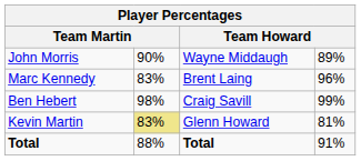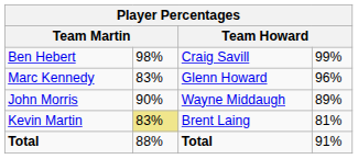 <table class="wikitable">
 <tr>
 <th colspan=4 width=400>Player Percentages</th>
 </tr>
 <tr>
 <th colspan=2 width=200> Team Martin</th>
 <th colspan=2 width=200> Team Howard</th>
 </tr>
 <tr>
+<td><a href='#'>Ben Hebert</a></td>
+<td>98%</td>
+<td><a href='#'>Craig Savill</a></td>
+<td>99%</td>
+</tr>
+<tr>
+<td><a href='#'>Marc Kennedy</a></td>
+<td>83%</td>
+<td><a href='#'>Glenn Howard</a></td>
+<td>96%</td>
+</tr>
+<tr>
 <td><a href='#'>John Morris</a></td>
 <td>90%</td>
 <td><a href='#'>Wayne Middaugh</a></td>
 <td>89%</td>
 </tr>
 <tr>
-<td><a href='#'>Marc Kennedy</a></td>
-<td>83%</td>
-<td><a href='#'>Brent Laing</a></td>
-<td>96%</td>
-</tr>
-<tr>
-<td><a href='#'>Ben Hebert</a></td>
-<td>98%</td>
-<td><a href='#'>Craig Savill</a></td>
-<td>99%</td>
-</tr>
-<tr>
 <td><a href='#'>Kevin Martin</a></td>
 <td style="background: khaki;">83%</td>
-<td><a href='#'>Glenn Howard</a></td>
+<td><a href='#'>Brent Laing</a></td>
 <td>81%</td>
 </tr>
 <tr>
 <td><strong>Total</strong></td>
 <td>88%</td>
 <td><strong>Total</strong></td>
 <td>91%</td>
 </tr>
 </table>
